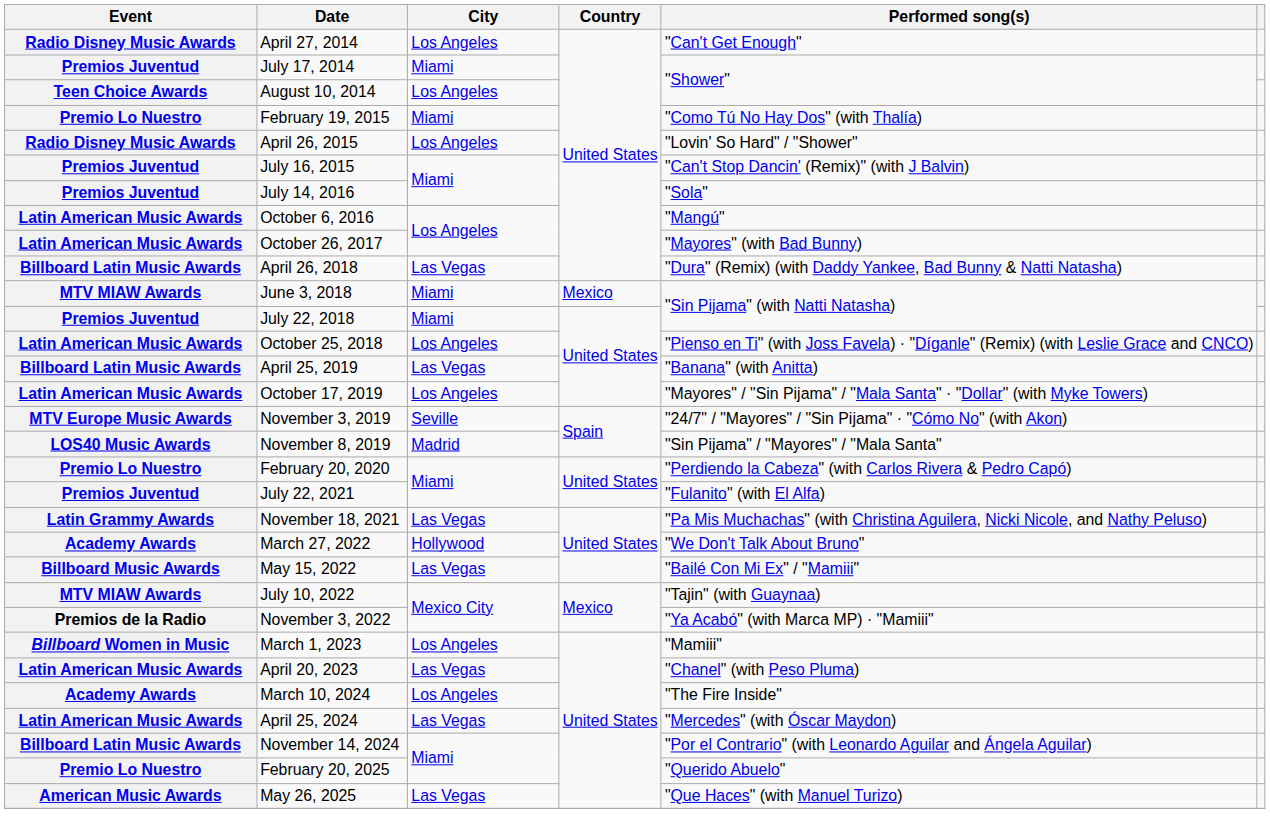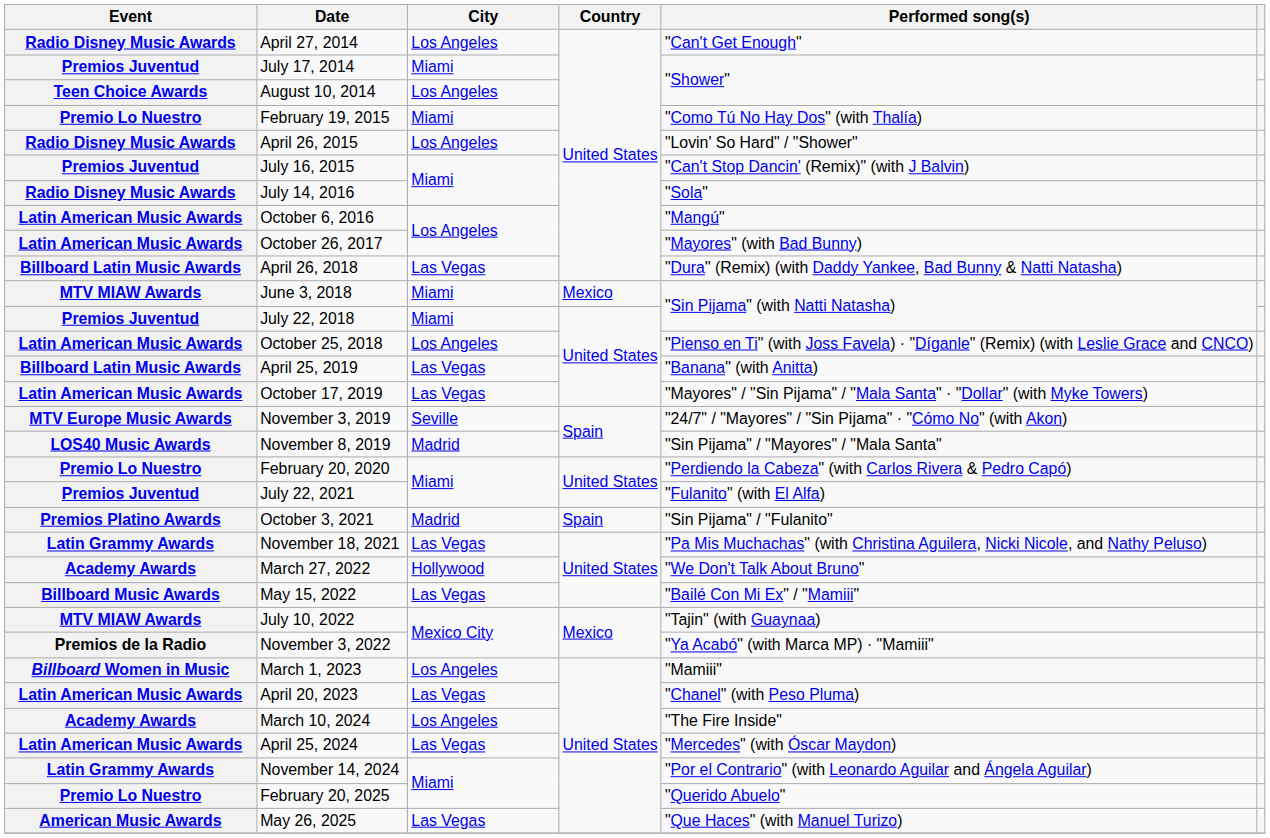 <table class="wikitable sortable plainrowheaders">
 <tr>
 <th style="width:20%;">Event</th>
 <th style="width:12%;">Date</th>
 <th style="width:12%;">City</th>
 <th>Country</th>
 <th>Performed song(s)</th>
 <th scope="col" class=""></th>
 </tr>
 <tr>
 <th scope="row"><a href='#'>Radio Disney Music Awards</a></th>
 <td>April 27, 2014</td>
 <td><a href='#'>Los Angeles</a></td>
 <td rowspan="10"><a href='#'>United States</a></td>
 <td>"<a href='#'>Can't Get Enough</a>"</td>
 <td style="text-align:center;"></td>
 </tr>
 <tr>
 <th scope="row"><a href='#'>Premios Juventud</a></th>
 <td>July 17, 2014</td>
 <td><a href='#'>Miami</a></td>
 <td rowspan="2">"<a href='#'>Shower</a>"</td>
 <td></td>
 </tr>
 <tr>
 <th scope="row"><a href='#'>Teen Choice Awards</a></th>
 <td>August 10, 2014</td>
 <td><a href='#'>Los Angeles</a></td>
 <td></td>
 </tr>
 <tr>
 <th scope="row"><a href='#'>Premio Lo Nuestro</a></th>
 <td>February 19, 2015</td>
 <td><a href='#'>Miami</a></td>
 <td>"<a href='#'>Como Tú No Hay Dos</a>" (with <a href='#'>Thalía</a>)</td>
 <td></td>
 </tr>
 <tr>
 <th scope="row"><a href='#'>Radio Disney Music Awards</a></th>
 <td>April 26, 2015</td>
 <td><a href='#'>Los Angeles</a></td>
 <td>"Lovin' So Hard" / "Shower"</td>
 <td></td>
 </tr>
 <tr>
 <th scope="row"><a href='#'>Premios Juventud</a></th>
 <td>July 16, 2015</td>
 <td rowspan="2"><a href='#'>Miami</a></td>
 <td>"<a href='#'>Can't Stop Dancin'</a> (Remix)" (with <a href='#'>J Balvin</a>)</td>
 <td></td>
 </tr>
 <tr>
-<th scope="row"><a href='#'>Premios Juventud</a></th>
+<th scope="row"><a href='#'>Radio Disney Music Awards</a></th>
 <td>July 14, 2016</td>
 <td>"<a href='#'>Sola</a>"</td>
 <td style="text-align:center;"></td>
 </tr>
 <tr>
 <th scope="row"><a href='#'>Latin American Music Awards</a></th>
 <td>October 6, 2016</td>
 <td rowspan="2"><a href='#'>Los Angeles</a></td>
 <td>"<a href='#'>Mangú</a>"</td>
 <td style="text-align:center;"></td>
 </tr>
 <tr>
 <th scope="row"><a href='#'>Latin American Music Awards</a></th>
 <td>October 26, 2017</td>
 <td>"<a href='#'>Mayores</a>" (with <a href='#'>Bad Bunny</a>)</td>
 <td style="text-align:center;"></td>
 </tr>
 <tr>
 <th scope="row"><a href='#'>Billboard Latin Music Awards</a></th>
 <td>April 26, 2018</td>
 <td><a href='#'>Las Vegas</a></td>
 <td>"<a href='#'>Dura</a>" (Remix) (with <a href='#'>Daddy Yankee</a>, <a href='#'>Bad Bunny</a> & <a href='#'>Natti Natasha</a>)</td>
 <td style="text-align:center;"></td>
 </tr>
 <tr>
 <th scope="row"><a href='#'>MTV MIAW Awards</a></th>
 <td>June 3, 2018</td>
 <td><a href='#'>Miami</a></td>
 <td><a href='#'>Mexico</a></td>
 <td rowspan="2">"<a href='#'>Sin Pijama</a>" (with <a href='#'>Natti Natasha</a>)</td>
 <td style="text-align:center;"></td>
 </tr>
 <tr>
 <th scope="row"><a href='#'>Premios Juventud</a></th>
 <td>July 22, 2018</td>
 <td><a href='#'>Miami</a></td>
 <td rowspan="4"><a href='#'>United States</a></td>
 <td style="text-align:center;"></td>
 </tr>
 <tr>
 <th scope="row"><a href='#'>Latin American Music Awards</a></th>
 <td>October 25, 2018</td>
 <td><a href='#'>Los Angeles</a></td>
 <td>"<a href='#'>Pienso en Ti</a>" (with <a href='#'>Joss Favela</a>) · "<a href='#'>Díganle</a>" (Remix) (with <a href='#'>Leslie Grace</a> and <a href='#'>CNCO</a>)</td>
 <td></td>
 </tr>
 <tr>
 <th scope="row"><a href='#'>Billboard Latin Music Awards</a></th>
 <td>April 25, 2019</td>
 <td><a href='#'>Las Vegas</a></td>
 <td>"<a href='#'>Banana</a>" (with <a href='#'>Anitta</a>)</td>
 <td style="text-align:center;"></td>
 </tr>
 <tr>
 <th scope="row"><a href='#'>Latin American Music Awards</a></th>
 <td>October 17, 2019</td>
-<td><a href='#'>Los Angeles</a></td>
+<td><a href='#'>Las Vegas</a></td>
 <td>"Mayores" / "Sin Pijama" / "<a href='#'>Mala Santa</a>" · "<a href='#'>Dollar</a>" (with <a href='#'>Myke Towers</a>)</td>
 <td style="text-align:center;"></td>
 </tr>
 <tr>
 <th scope="row"><a href='#'>MTV Europe Music Awards</a></th>
 <td>November 3, 2019</td>
 <td><a href='#'>Seville</a></td>
 <td rowspan="2"><a href='#'>Spain</a></td>
 <td>"24/7" / "Mayores" / "Sin Pijama" · "<a href='#'>Cómo No</a>" (with <a href='#'>Akon</a>)</td>
 <td style="text-align:center;"></td>
 </tr>
 <tr>
 <th scope="row"><a href='#'>LOS40 Music Awards</a></th>
 <td>November 8, 2019</td>
 <td><a href='#'>Madrid</a></td>
 <td>"Sin Pijama" / "Mayores" / "Mala Santa"</td>
 <td style="text-align:center;"></td>
 </tr>
 <tr>
 <th scope="row"><a href='#'>Premio Lo Nuestro</a></th>
 <td>February 20, 2020</td>
 <td rowspan="2"><a href='#'>Miami</a></td>
 <td rowspan="2"><a href='#'>United States</a></td>
 <td>"<a href='#'>Perdiendo la Cabeza</a>" (with <a href='#'>Carlos Rivera</a> & <a href='#'>Pedro Capó</a>)</td>
 <td style="text-align:center;"></td>
 </tr>
 <tr>
 <th scope="row"><a href='#'>Premios Juventud</a></th>
 <td>July 22, 2021</td>
 <td>"<a href='#'>Fulanito</a>" (with <a href='#'>El Alfa</a>)</td>
+<td style="text-align:center;"></td>
+</tr>
+<tr>
+<th scope="row"><a href='#'>Premios Platino Awards</a></th>
+<td>October 3, 2021</td>
+<td><a href='#'>Madrid</a></td>
+<td><a href='#'>Spain</a></td>
+<td>"Sin Pijama" / "Fulanito"</td>
 <td style="text-align:center;"></td>
 </tr>
 <tr>
 <th scope="row"><a href='#'>Latin Grammy Awards</a></th>
 <td>November 18, 2021</td>
 <td><a href='#'>Las Vegas</a></td>
 <td rowspan="3"><a href='#'>United States</a></td>
 <td>"<a href='#'>Pa Mis Muchachas</a>" (with <a href='#'>Christina Aguilera</a>, <a href='#'>Nicki Nicole</a>, and <a href='#'>Nathy Peluso</a>)</td>
 <td style="text-align:center;"></td>
 </tr>
 <tr>
 <th scope="row"><a href='#'>Academy Awards</a></th>
 <td>March 27, 2022</td>
 <td><a href='#'>Hollywood</a></td>
 <td>"<a href='#'>We Don't Talk About Bruno</a>"</td>
 <td style="text-align:center;"></td>
 </tr>
 <tr>
 <th scope="row"><a href='#'>Billboard Music Awards</a></th>
 <td>May 15, 2022</td>
 <td><a href='#'>Las Vegas</a></td>
 <td>"<a href='#'>Bailé Con Mi Ex</a>" / "<a href='#'>Mamiii</a>"</td>
 <td style="text-align:center;"></td>
 </tr>
 <tr>
 <th scope="row"><a href='#'>MTV MIAW Awards</a></th>
 <td>July 10, 2022</td>
 <td rowspan="2"><a href='#'>Mexico City</a></td>
 <td rowspan="2"><a href='#'>Mexico</a></td>
 <td>"Tajin" (with <a href='#'>Guaynaa</a>)</td>
 <td style="text-align:center;"></td>
 </tr>
 <tr>
 <th scope="row">Premios de la Radio</th>
 <td>November 3, 2022</td>
 <td>"<a href='#'>Ya Acabó</a>" (with Marca MP) · "Mamiii"</td>
 <td style="text-align:center;"></td>
 </tr>
 <tr>
 <th scope="row"><a href='#'><em>Billboard</em> Women in Music</a></th>
 <td>March 1, 2023</td>
 <td><a href='#'>Los Angeles</a></td>
 <td rowspan="7"><a href='#'>United States</a></td>
 <td>"Mamiii"</td>
 <td style="text-align:center;"></td>
 </tr>
 <tr>
 <th scope="row"><a href='#'>Latin American Music Awards</a></th>
 <td>April 20, 2023</td>
 <td><a href='#'>Las Vegas</a></td>
 <td>"<a href='#'>Chanel</a>" (with <a href='#'>Peso Pluma</a>)</td>
 <td style="text-align:center;"></td>
 </tr>
 <tr>
 <th scope="row"><a href='#'>Academy Awards</a></th>
 <td>March 10, 2024</td>
 <td><a href='#'>Los Angeles</a></td>
 <td>"The Fire Inside"</td>
 <td></td>
 </tr>
 <tr>
 <th scope="row"><a href='#'>Latin American Music Awards</a></th>
 <td>April 25, 2024</td>
 <td><a href='#'>Las Vegas</a></td>
 <td>"<a href='#'>Mercedes</a>" (with <a href='#'>Óscar Maydon</a>)</td>
 <td style="text-align:center;"></td>
 </tr>
 <tr>
-<th scope="row"><a href='#'>Billboard Latin Music Awards</a></th>
+<th scope="row"><a href='#'>Latin Grammy Awards</a></th>
 <td>November 14, 2024</td>
 <td rowspan="2"><a href='#'>Miami</a></td>
 <td>"<a href='#'>Por el Contrario</a>" (with <a href='#'>Leonardo Aguilar</a> and <a href='#'>Ángela Aguilar</a>)</td>
 <td style="text-align:center;"></td>
 </tr>
 <tr>
 <th scope="row"><a href='#'>Premio Lo Nuestro</a></th>
 <td>February 20, 2025</td>
 <td>"<a href='#'>Querido Abuelo</a>"</td>
 <td style="text-align:center;"></td>
 </tr>
 <tr>
 <th scope="row"><a href='#'>American Music Awards</a></th>
 <td>May 26, 2025</td>
 <td><a href='#'>Las Vegas</a></td>
 <td>"<a href='#'>Que Haces</a>" (with <a href='#'>Manuel Turizo</a>)</td>
 <td style="text-align:center;"></td>
 </tr>
 <tr>
 </tr>
 </table>
